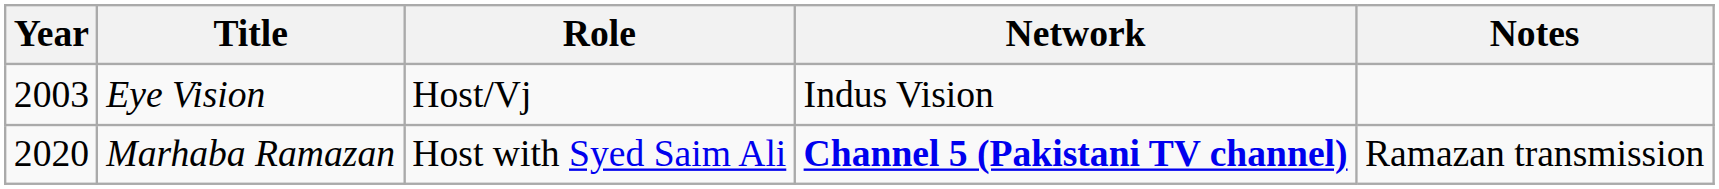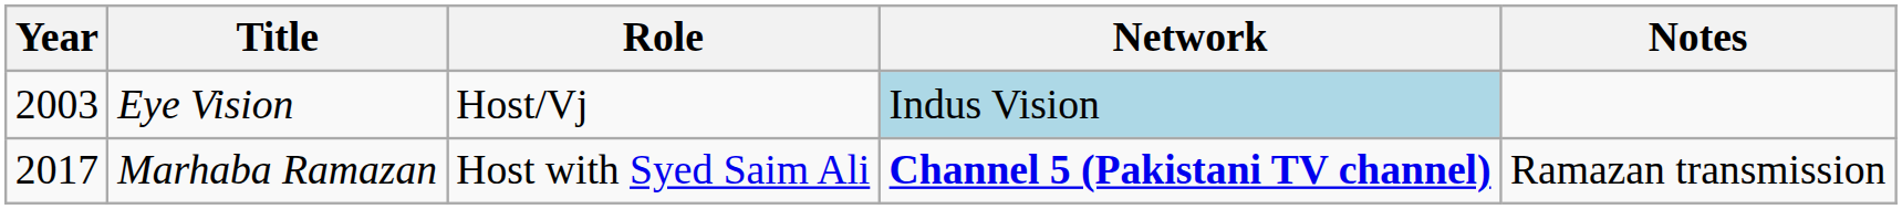 <table class="wikitable">
 <tr>
 <th>Year</th>
 <th>Title</th>
 <th>Role</th>
 <th>Network</th>
 <th>Notes</th>
 </tr>
 <tr>
 <td>2003</td>
 <td><em>Eye Vision</em></td>
 <td>Host/Vj</td>
-<td>Indus Vision</td>
+<td style="background: lightblue;">Indus Vision</td>
 <td></td>
 </tr>
 <tr>
-<td>2020</td>
+<td>2017</td>
 <td><em>Marhaba Ramazan</em></td>
 <td>Host with <a href='#'>Syed Saim Ali</a></td>
 <td><strong><a href='#'>Channel 5 (Pakistani TV channel)</a></strong></td>
 <td>Ramazan transmission</td>
 </tr>
 </table>
